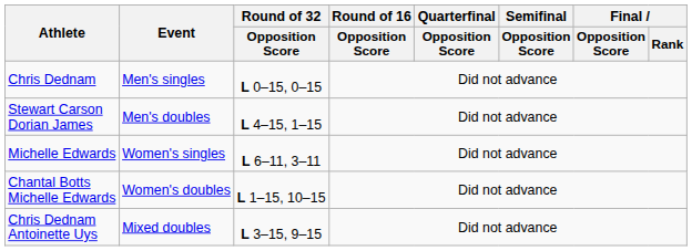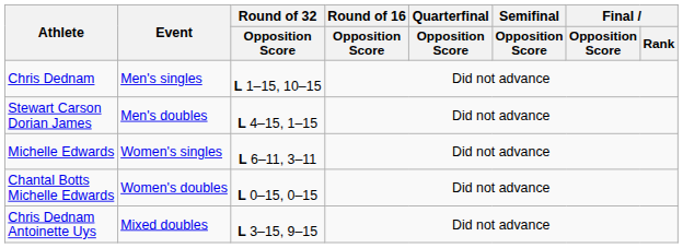 <table class=wikitable style="font-size:90%">
 <tr>
 <th rowspan="2">Athlete</th>
 <th rowspan="2">Event</th>
 <th>Round of 32</th>
 <th>Round of 16</th>
 <th>Quarterfinal</th>
 <th>Semifinal</th>
 <th colspan=2>Final / </th>
 </tr>
 <tr style="font-size:95%">
 <th>Opposition<br>Score</th>
 <th>Opposition<br>Score</th>
 <th>Opposition<br>Score</th>
 <th>Opposition<br>Score</th>
 <th>Opposition<br>Score</th>
 <th>Rank</th>
 </tr>
 <tr align=center>
 <td align=left><a href='#'>Chris Dednam</a></td>
 <td align=left><a href='#'>Men's singles</a></td>
-<td><br><strong>L</strong> 0–15, 0–15</td>
+<td><br><strong>L</strong> 1–15, 10–15</td>
 <td colspan=5>Did not advance</td>
 </tr>
 <tr align=center>
 <td align=left><a href='#'>Stewart Carson</a><br><a href='#'>Dorian James</a></td>
 <td align=left><a href='#'>Men's doubles</a></td>
 <td><br><strong>L</strong> 4–15, 1–15</td>
 <td colspan=5>Did not advance</td>
 </tr>
 <tr align=center>
 <td align=left><a href='#'>Michelle Edwards</a></td>
 <td align=left><a href='#'>Women's singles</a></td>
 <td><br><strong>L</strong> 6–11, 3–11</td>
 <td colspan=5>Did not advance</td>
 </tr>
 <tr align=center>
 <td align=left><a href='#'>Chantal Botts</a><br><a href='#'>Michelle Edwards</a></td>
 <td align=left><a href='#'>Women's doubles</a></td>
-<td><br><strong>L</strong> 1–15, 10–15</td>
+<td><br><strong>L</strong> 0–15, 0–15</td>
 <td colspan=5>Did not advance</td>
 </tr>
 <tr align=center>
 <td align=left><a href='#'>Chris Dednam</a><br><a href='#'>Antoinette Uys</a></td>
 <td align=left><a href='#'>Mixed doubles</a></td>
 <td><br><strong>L</strong> 3–15, 9–15</td>
 <td colspan=5>Did not advance</td>
 </tr>
 </table>
